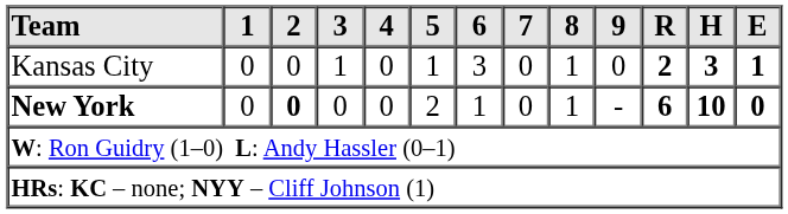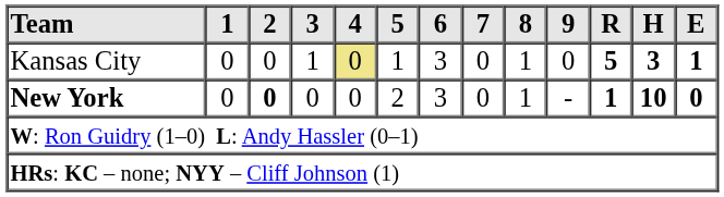 <table border=1 cellspacing=0 width=425 style="margin-left:3em; text-align:center;">
 <tr style="background-color:#e6e6e6;">
 <th align=left width=28%>Team</th>
 <th width=6%>1</th>
 <th width=6%>2</th>
 <th width=6%>3</th>
 <th width=6%>4</th>
 <th width=6%>5</th>
 <th width=6%>6</th>
 <th width=6%>7</th>
 <th width=6%>8</th>
 <th width=6%>9</th>
 <th width=6%>R</th>
 <th width=6%>H</th>
 <th width=6%>E</th>
 </tr>
 <tr>
 <td align=left>Kansas City</td>
 <td>0</td>
 <td>0</td>
 <td>1</td>
-<td>0</td>
+<td style="background: khaki;">0</td>
 <td>1</td>
 <td>3</td>
 <td>0</td>
 <td>1</td>
 <td>0</td>
-<td><strong>2</strong></td>
+<td><strong>5</strong></td>
 <td><strong>3</strong></td>
 <td><strong>1</strong></td>
 </tr>
 <tr>
 <td align=left><strong>New York</strong></td>
 <td>0</td>
 <td><strong>0</strong></td>
 <td>0</td>
 <td>0</td>
 <td>2</td>
-<td>1</td>
+<td>3</td>
 <td>0</td>
 <td>1</td>
 <td>-</td>
-<td><strong>6</strong></td>
+<td><strong>1</strong></td>
 <td><strong>10</strong></td>
 <td><strong>0</strong></td>
 </tr>
 <tr style="text-align:left;">
 <td colspan=13><small><strong>W</strong>: <a href='#'>Ron Guidry</a> (1–0)  <strong>L</strong>: <a href='#'>Andy Hassler</a> (0–1)  </small></td>
 </tr>
 <tr style="text-align:left;">
 <td colspan=13><small><strong>HRs</strong>: <strong>KC</strong> – none; <strong>NYY</strong> – <a href='#'>Cliff Johnson</a> (1)</small></td>
 </tr>
 </table>
